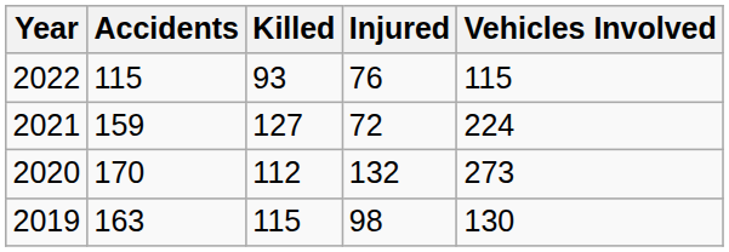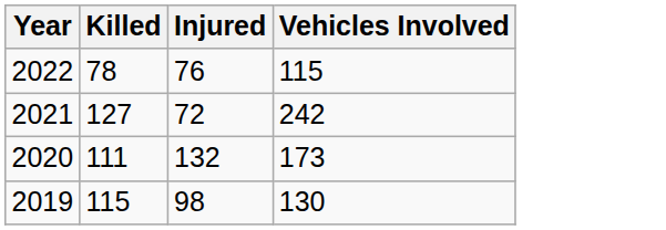 <table class = "wikitable sortable">
 <tr>
 <th>Year</th>
-<th>Accidents</th>
 <th>Killed</th>
 <th>Injured</th>
 <th>Vehicles Involved</th>
 </tr>
 <tr>
 <td>2022</td>
-<td>115</td>
-<td>93</td>
+<td>78</td>
 <td>76</td>
 <td>115</td>
 </tr>
 <tr>
 <td>2021</td>
-<td>159</td>
 <td>127</td>
 <td>72</td>
-<td>224</td>
+<td>242</td>
 </tr>
 <tr>
 <td>2020</td>
-<td>170</td>
-<td>112</td>
+<td>111</td>
 <td>132</td>
-<td>273</td>
+<td>173</td>
 </tr>
 <tr>
 <td>2019</td>
-<td>163</td>
 <td>115</td>
 <td>98</td>
 <td>130</td>
 </tr>
 </table>
